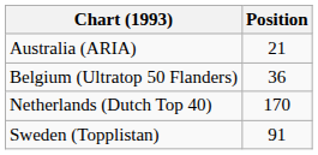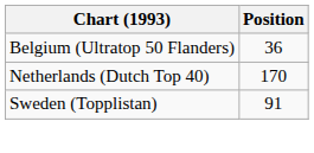 <table class="wikitable sortable">
 <tr>
 <th>Chart (1993)</th>
 <th>Position</th>
-</tr>
-<tr>
-<td>Australia (ARIA)</td>
-<td style="text-align:center;">21</td>
 </tr>
 <tr>
 <td>Belgium (Ultratop 50 Flanders)</td>
 <td style="text-align:center;">36</td>
 </tr>
 <tr>
 <td>Netherlands (Dutch Top 40)</td>
 <td style="text-align:center;">170</td>
 </tr>
 <tr>
 <td>Sweden (Topplistan)</td>
 <td style="text-align:center;">91</td>
 </tr>
 </table>
